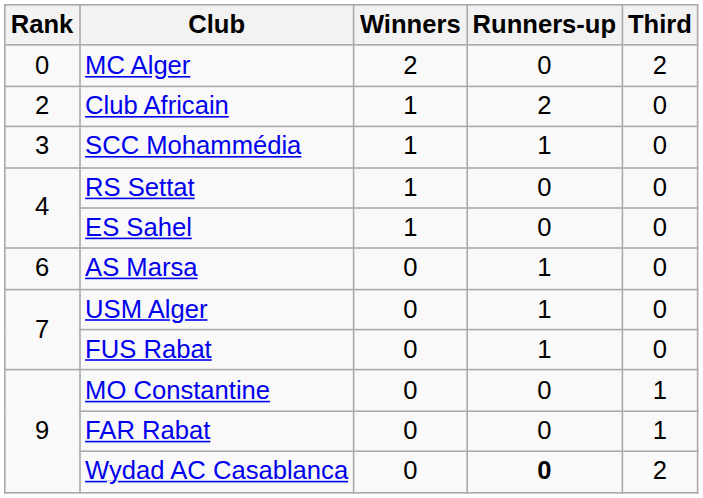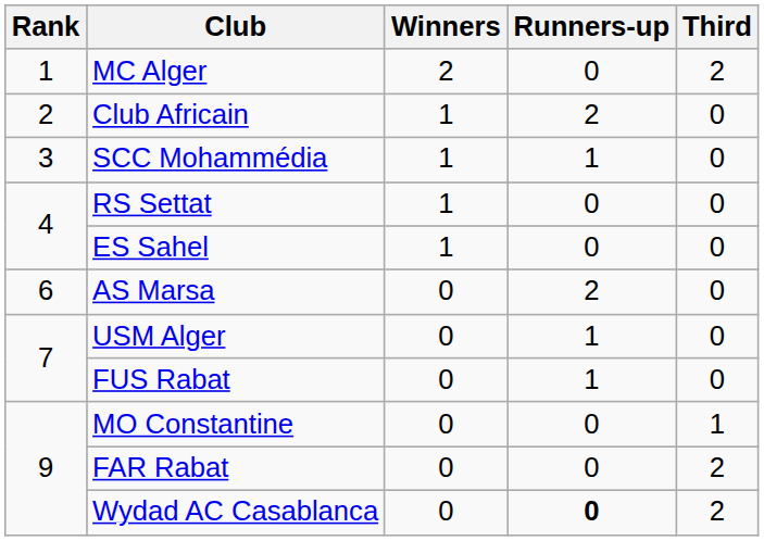 <table class="wikitable sortable" style="text-align:center">
 <tr>
 <th>Rank</th>
 <th>Club</th>
 <th>Winners</th>
 <th>Runners-up</th>
 <th>Third</th>
 </tr>
 <tr>
-<td>0</td>
+<td>1</td>
 <td align=left> <a href='#'>MC Alger</a></td>
 <td>2</td>
 <td>0</td>
 <td>2</td>
 </tr>
 <tr>
 <td>2</td>
 <td align=left> <a href='#'>Club Africain</a></td>
 <td>1</td>
 <td>2</td>
 <td>0</td>
 </tr>
 <tr>
 <td>3</td>
 <td align=left> <a href='#'>SCC Mohammédia</a></td>
 <td>1</td>
 <td>1</td>
 <td>0</td>
 </tr>
 <tr>
 <td rowspan=2>4</td>
 <td align=left> <a href='#'>RS Settat</a></td>
 <td>1</td>
 <td>0</td>
 <td>0</td>
 </tr>
 <tr>
 <td align=left> <a href='#'>ES Sahel</a></td>
 <td>1</td>
 <td>0</td>
 <td>0</td>
 </tr>
 <tr>
 <td>6</td>
 <td align=left> <a href='#'>AS Marsa</a></td>
 <td>0</td>
-<td>1</td>
+<td>2</td>
 <td>0</td>
 </tr>
 <tr>
 <td rowspan=2>7</td>
 <td align=left> <a href='#'>USM Alger</a></td>
 <td>0</td>
 <td>1</td>
 <td>0</td>
 </tr>
 <tr>
 <td align=left> <a href='#'>FUS Rabat</a></td>
 <td>0</td>
 <td>1</td>
 <td>0</td>
 </tr>
 <tr>
 <td rowspan=3>9</td>
 <td align=left> <a href='#'>MO Constantine</a></td>
 <td>0</td>
 <td>0</td>
 <td>1</td>
 </tr>
 <tr>
 <td align=left> <a href='#'>FAR Rabat</a></td>
 <td>0</td>
 <td>0</td>
-<td>1</td>
+<td>2</td>
 </tr>
 <tr>
 <td align=left> <a href='#'>Wydad AC Casablanca</a></td>
 <td>0</td>
 <td><strong>0</strong></td>
 <td>2</td>
 </tr>
 </table>
